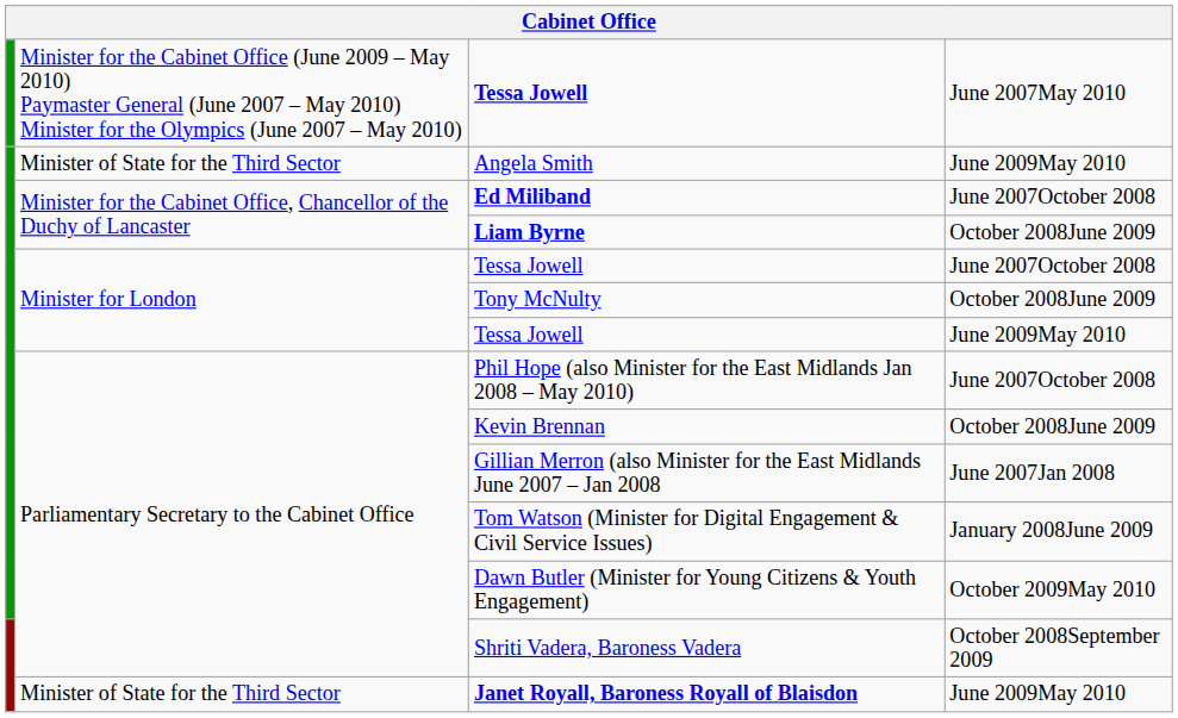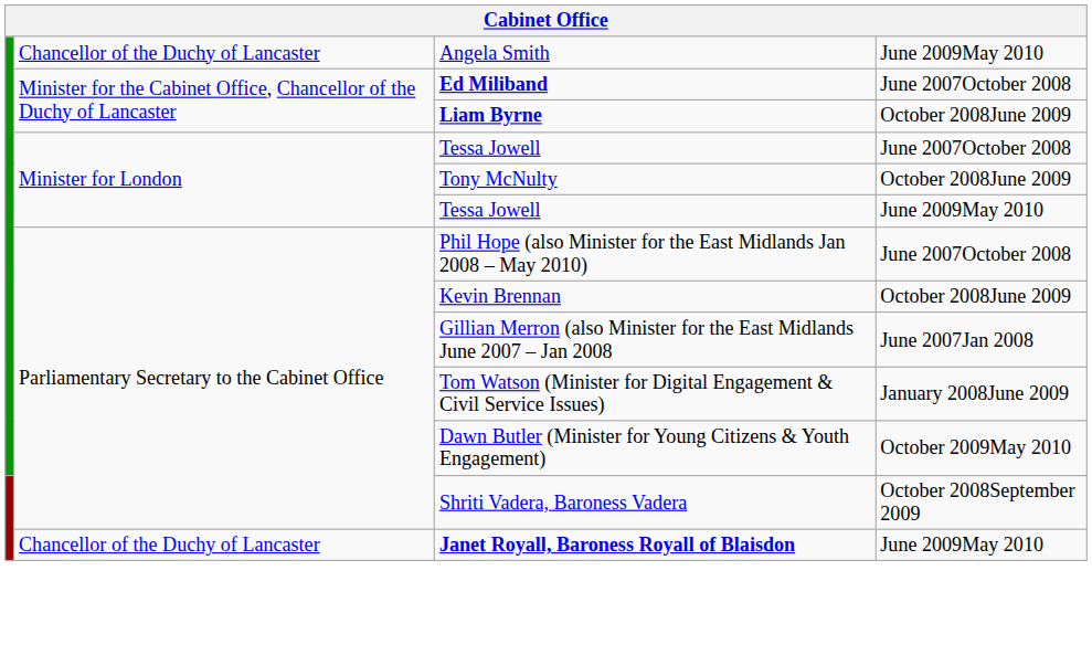 <table class="wikitable">
 <tr>
 <th colspan=4><a href='#'>Cabinet Office</a></th>
 </tr>
 <tr>
-<td rowspan=1 bgcolor="009900"></td>
-<td><a href='#'>Minister for the Cabinet Office</a> (June 2009 – May 2010)<br><a href='#'>Paymaster General</a> (June 2007 – May 2010)<br><a href='#'>Minister for the Olympics</a> (June 2007 – May 2010)</td>
-<td><strong><a href='#'>Tessa Jowell</a></strong></td>
-<td>June 2007May 2010</td>
-</tr>
-<tr>
 <td rowspan=11 bgcolor="009900"></td>
-<td>Minister of State for the <a href='#'>Third Sector</a></td>
+<td rowspan=1><a href='#'>Chancellor of the Duchy of Lancaster</a></td>
 <td><a href='#'>Angela Smith</a></td>
 <td>June 2009May 2010</td>
 </tr>
 <tr>
 <td rowspan=2><a href='#'>Minister for the Cabinet Office</a>, <a href='#'>Chancellor of the Duchy of Lancaster</a></td>
 <td><strong><a href='#'>Ed Miliband</a></strong></td>
 <td>June 2007October 2008</td>
 </tr>
 <tr>
 <td><strong><a href='#'>Liam Byrne</a></strong></td>
 <td>October 2008June 2009</td>
 </tr>
 <tr>
 <td rowspan=3><a href='#'>Minister for London</a></td>
 <td><a href='#'>Tessa Jowell</a></td>
 <td>June 2007October 2008</td>
 </tr>
 <tr>
 <td><a href='#'>Tony McNulty</a></td>
 <td>October 2008June 2009</td>
 </tr>
 <tr>
 <td><a href='#'>Tessa Jowell</a></td>
 <td>June 2009May 2010</td>
 </tr>
 <tr>
 <td rowspan=6>Parliamentary Secretary to the Cabinet Office</td>
 <td><a href='#'>Phil Hope</a> (also Minister for the East Midlands Jan 2008 – May 2010)</td>
 <td>June 2007October 2008</td>
 </tr>
 <tr>
 <td><a href='#'>Kevin Brennan</a></td>
 <td>October 2008June 2009</td>
 </tr>
 <tr>
 <td><a href='#'>Gillian Merron</a> (also Minister for the East Midlands June 2007 – Jan 2008</td>
 <td>June 2007Jan 2008</td>
 </tr>
 <tr>
 <td><a href='#'>Tom Watson</a> (Minister for Digital Engagement & Civil Service Issues)</td>
 <td>January 2008June 2009</td>
 </tr>
 <tr>
 <td><a href='#'>Dawn Butler</a> (Minister for Young Citizens & Youth Engagement)</td>
 <td>October 2009May 2010</td>
 </tr>
 <tr>
 <td rowspan=3 bgcolor="990000"></td>
 <td><a href='#'>Shriti Vadera, Baroness Vadera</a></td>
 <td>October 2008September 2009</td>
 </tr>
 <tr>
-<td>Minister of State for the <a href='#'>Third Sector</a></td>
+<td rowspan=1><a href='#'>Chancellor of the Duchy of Lancaster</a></td>
 <td><strong><a href='#'>Janet Royall, Baroness Royall of Blaisdon</a></strong></td>
 <td>June 2009May 2010</td>
 </tr>
 </table>
